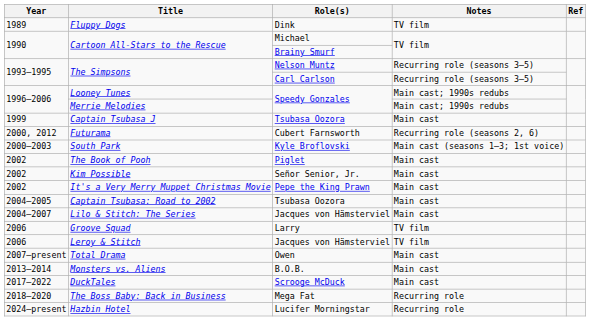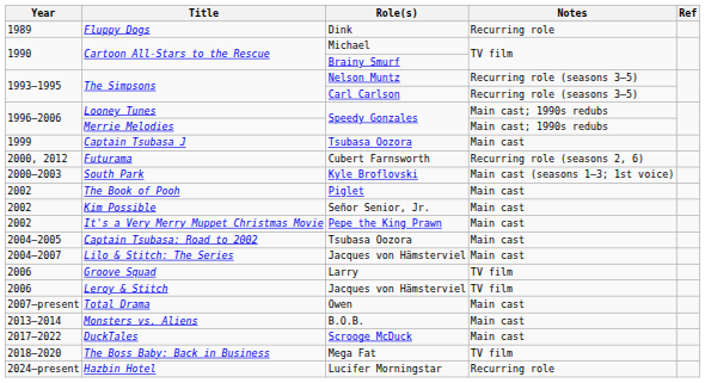 <table class="wikitable plainrowheaders sortable">
 <tr>
 <th scope="col">Year</th>
 <th scope="col">Title</th>
 <th scope="col">Role(s)</th>
 <th scope="col">Notes</th>
 <th scope="col" class="unsortable">Ref</th>
 </tr>
 <tr>
 <td>1989</td>
 <td><em><a href='#'>Fluppy Dogs</a></em></td>
 <td>Dink</td>
-<td>TV film</td>
+<td>Recurring role</td>
 <td></td>
 </tr>
 <tr>
 <td rowspan=2>1990</td>
 <td rowspan=2><em><a href='#'>Cartoon All-Stars to the Rescue</a></em></td>
 <td>Michael</td>
 <td rowspan=2>TV film</td>
 <td rowspan=2></td>
 </tr>
 <tr>
 <td><a href='#'>Brainy Smurf</a></td>
 </tr>
 <tr>
 <td rowspan=2>1993–1995</td>
 <td rowspan=2><em><a href='#'>The Simpsons</a></em></td>
 <td><a href='#'>Nelson Muntz</a></td>
 <td>Recurring role (seasons 3–5)</td>
 <td rowspan=2></td>
 </tr>
 <tr>
 <td><a href='#'>Carl Carlson</a></td>
 <td>Recurring role (seasons 3–5)</td>
 </tr>
 <tr>
 <td rowspan=2>1996–2006</td>
 <td><em><a href='#'>Looney Tunes</a></em></td>
 <td rowspan=2><a href='#'>Speedy Gonzales</a></td>
 <td>Main cast; 1990s redubs</td>
 <td rowspan=2></td>
 </tr>
 <tr>
 <td><em><a href='#'>Merrie Melodies</a></em></td>
 <td>Main cast; 1990s redubs</td>
 </tr>
 <tr>
 <td>1999</td>
 <td><em><a href='#'>Captain Tsubasa J</a></em></td>
 <td><a href='#'>Tsubasa Oozora</a></td>
 <td>Main cast</td>
 <td></td>
 </tr>
 <tr>
 <td>2000, 2012</td>
 <td><em><a href='#'>Futurama</a></em></td>
 <td>Cubert Farnsworth</td>
 <td>Recurring role (seasons 2, 6)</td>
 <td></td>
 </tr>
 <tr>
 <td>2000–2003</td>
 <td><em><a href='#'>South Park</a></em></td>
 <td><a href='#'>Kyle Broflovski</a></td>
 <td>Main cast (seasons 1–3; 1st voice)</td>
 <td></td>
 </tr>
 <tr>
 <td>2002</td>
 <td><em><a href='#'>The Book of Pooh</a></em></td>
 <td><a href='#'>Piglet</a></td>
 <td>Main cast</td>
 <td></td>
 </tr>
 <tr>
 <td>2002</td>
 <td><em><a href='#'>Kim Possible</a></em></td>
 <td>Señor Senior, Jr.</td>
 <td>Main cast</td>
 <td></td>
 </tr>
 <tr>
 <td>2002</td>
 <td><em><a href='#'>It's a Very Merry Muppet Christmas Movie</a></em></td>
 <td><a href='#'>Pepe the King Prawn</a></td>
 <td>Main cast</td>
 <td></td>
 </tr>
 <tr>
 <td>2004–2005</td>
 <td><em><a href='#'>Captain Tsubasa: Road to 2002</a></em></td>
 <td>Tsubasa Oozora</td>
 <td>Main cast</td>
 <td></td>
 </tr>
 <tr>
 <td>2004–2007</td>
 <td><em><a href='#'>Lilo & Stitch: The Series</a></em></td>
 <td>Jacques von Hämsterviel</td>
 <td>Main cast</td>
 <td></td>
 </tr>
 <tr>
 <td>2006</td>
 <td><em><a href='#'>Groove Squad</a></em></td>
 <td>Larry</td>
 <td>TV film</td>
 <td></td>
 </tr>
 <tr>
 <td>2006</td>
 <td><em><a href='#'>Leroy & Stitch</a></em></td>
 <td>Jacques von Hämsterviel</td>
 <td>TV film</td>
 <td></td>
 </tr>
 <tr>
 <td>2007–present</td>
 <td><em><a href='#'>Total Drama</a></em></td>
 <td>Owen</td>
 <td>Main cast</td>
 <td></td>
 </tr>
 <tr>
 <td>2013–2014</td>
 <td><em><a href='#'>Monsters vs. Aliens</a></em></td>
 <td>B.O.B.</td>
 <td>Main cast</td>
 <td></td>
 </tr>
 <tr>
 <td>2017–2022</td>
 <td><em><a href='#'>DuckTales</a></em></td>
 <td><a href='#'>Scrooge McDuck</a></td>
 <td>Main cast</td>
 <td></td>
 </tr>
 <tr>
 <td>2018–2020</td>
 <td><em><a href='#'>The Boss Baby: Back in Business</a></em></td>
 <td>Mega Fat</td>
-<td>Recurring role</td>
+<td>TV film</td>
 <td></td>
 </tr>
 <tr>
 <td>2024–present</td>
 <td><em><a href='#'>Hazbin Hotel</a></em></td>
 <td>Lucifer Morningstar</td>
 <td>Recurring role</td>
 <td></td>
 </tr>
 </table>
